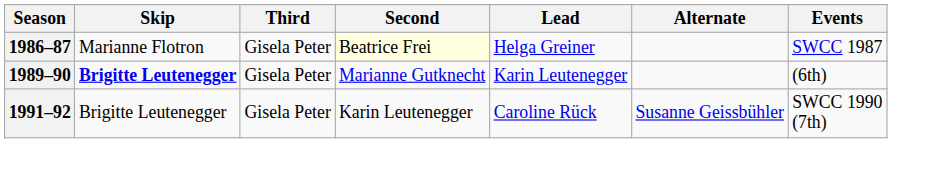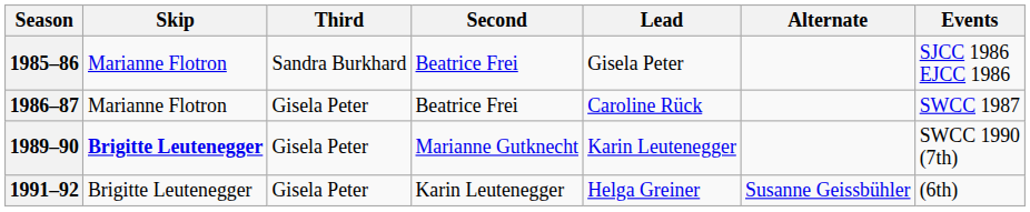 <table class="wikitable">
 <tr>
 <th scope="col">Season</th>
 <th scope="col">Skip</th>
 <th scope="col">Third</th>
 <th scope="col">Second</th>
 <th scope="col">Lead</th>
 <th scope="col">Alternate</th>
 <th scope="col">Events</th>
 </tr>
 <tr>
+<th scope="row">1985–86</th>
+<td><a href='#'>Marianne Flotron</a></td>
+<td>Sandra Burkhard</td>
+<td><a href='#'>Beatrice Frei</a></td>
+<td>Gisela Peter</td>
+<td></td>
+<td><a href='#'>SJCC</a> 1986 <br><a href='#'>EJCC</a> 1986 </td>
+</tr>
+<tr>
 <th scope="row">1986–87</th>
 <td>Marianne Flotron</td>
 <td>Gisela Peter</td>
-<td style="background: lightyellow;">Beatrice Frei</td>
-<td><a href='#'>Helga Greiner</a></td>
+<td>Beatrice Frei</td>
+<td><a href='#'>Caroline Rück</a></td>
 <td></td>
 <td><a href='#'>SWCC</a> 1987 <br> </td>
 </tr>
 <tr>
 <th scope="row">1989–90</th>
 <td><strong><a href='#'>Brigitte Leutenegger</a></strong></td>
 <td>Gisela Peter</td>
 <td><a href='#'>Marianne Gutknecht</a></td>
 <td><a href='#'>Karin Leutenegger</a></td>
 <td></td>
-<td> (6th)</td>
+<td>SWCC 1990 <br> (7th)</td>
 </tr>
 <tr>
 <th scope="row">1991–92</th>
 <td>Brigitte Leutenegger</td>
 <td>Gisela Peter</td>
 <td>Karin Leutenegger</td>
-<td><a href='#'>Caroline Rück</a></td>
+<td><a href='#'>Helga Greiner</a></td>
 <td><a href='#'>Susanne Geissbühler</a></td>
-<td>SWCC 1990 <br> (7th)</td>
+<td> (6th)</td>
 </tr>
 </table>
